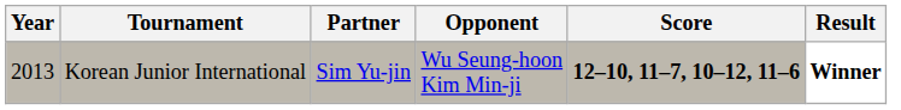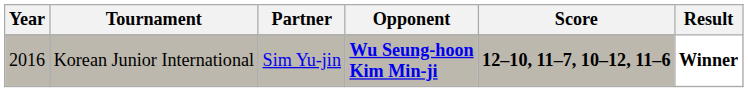 <table class="sortable wikitable" style="font-size: 90%;">
 <tr>
 <th>Year</th>
 <th>Tournament</th>
 <th>Partner</th>
 <th>Opponent</th>
 <th>Score</th>
 <th>Result</th>
 </tr>
 <tr style="background:#BDB8AD">
-<td align="center">2013</td>
+<td align="center">2016</td>
 <td align="left">Korean Junior International</td>
 <td align="left"> <a href='#'>Sim Yu-jin</a></td>
-<td align="left"> <a href='#'>Wu Seung-hoon</a><br> <a href='#'>Kim Min-ji</a></td>
+<td align="left"><strong> <a href='#'>Wu Seung-hoon</a><br> <a href='#'>Kim Min-ji</a></strong></td>
 <td align="left"><strong>12–10, 11–7, 10–12, 11–6</strong></td>
 <td style="text-align:left; background:white"> <strong>Winner</strong></td>
 </tr>
 </table>
